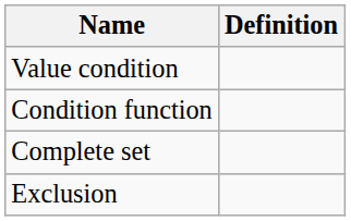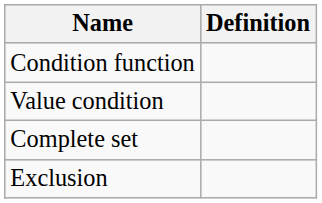 <table class="wikitable">
 <tr>
 <th>Name</th>
 <th>Definition</th>
 </tr>
 <tr>
-<td>Value condition</td>
+<td>Condition function</td>
 <td></td>
 </tr>
 <tr>
-<td>Condition function</td>
+<td>Value condition</td>
 <td></td>
 </tr>
 <tr>
 <td>Complete set</td>
 <td></td>
 </tr>
 <tr>
 <td>Exclusion</td>
 <td></td>
 </tr>
 </table>
